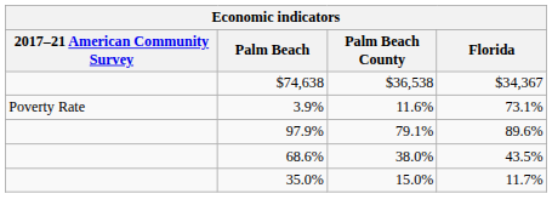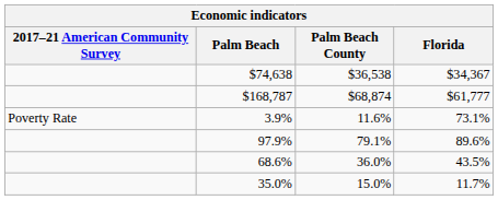 <table class="wikitable" style="font-size: 90%; text-align: right;">
 <tr>
 <th colspan="4">Economic indicators</th>
 </tr>
 <tr>
 <th style="width: 14em;">2017–21 <a href='#'>American Community Survey</a></th>
 <th style="width: 7em;">Palm Beach</th>
 <th style="width: 7em;">Palm Beach County</th>
 <th style="width: 7em;">Florida</th>
 </tr>
 <tr>
 <td style="text-align:left"></td>
 <td>$74,638</td>
 <td>$36,538</td>
 <td>$34,367</td>
 </tr>
 <tr>
+<td style="text-align:left"></td>
+<td>$168,787</td>
+<td>$68,874</td>
+<td>$61,777</td>
+</tr>
+<tr>
 <td style="text-align:left">Poverty Rate</td>
 <td>3.9%</td>
 <td>11.6%</td>
 <td>73.1%</td>
 </tr>
 <tr>
 <td style="text-align:left"></td>
 <td>97.9%</td>
 <td>79.1%</td>
 <td>89.6%</td>
 </tr>
 <tr>
 <td style="text-align:left"></td>
 <td>68.6%</td>
-<td>38.0%</td>
+<td>36.0%</td>
 <td>43.5%</td>
 </tr>
 <tr>
 <td style="text-align:left"></td>
 <td>35.0%</td>
 <td>15.0%</td>
 <td>11.7%</td>
 </tr>
 </table>
